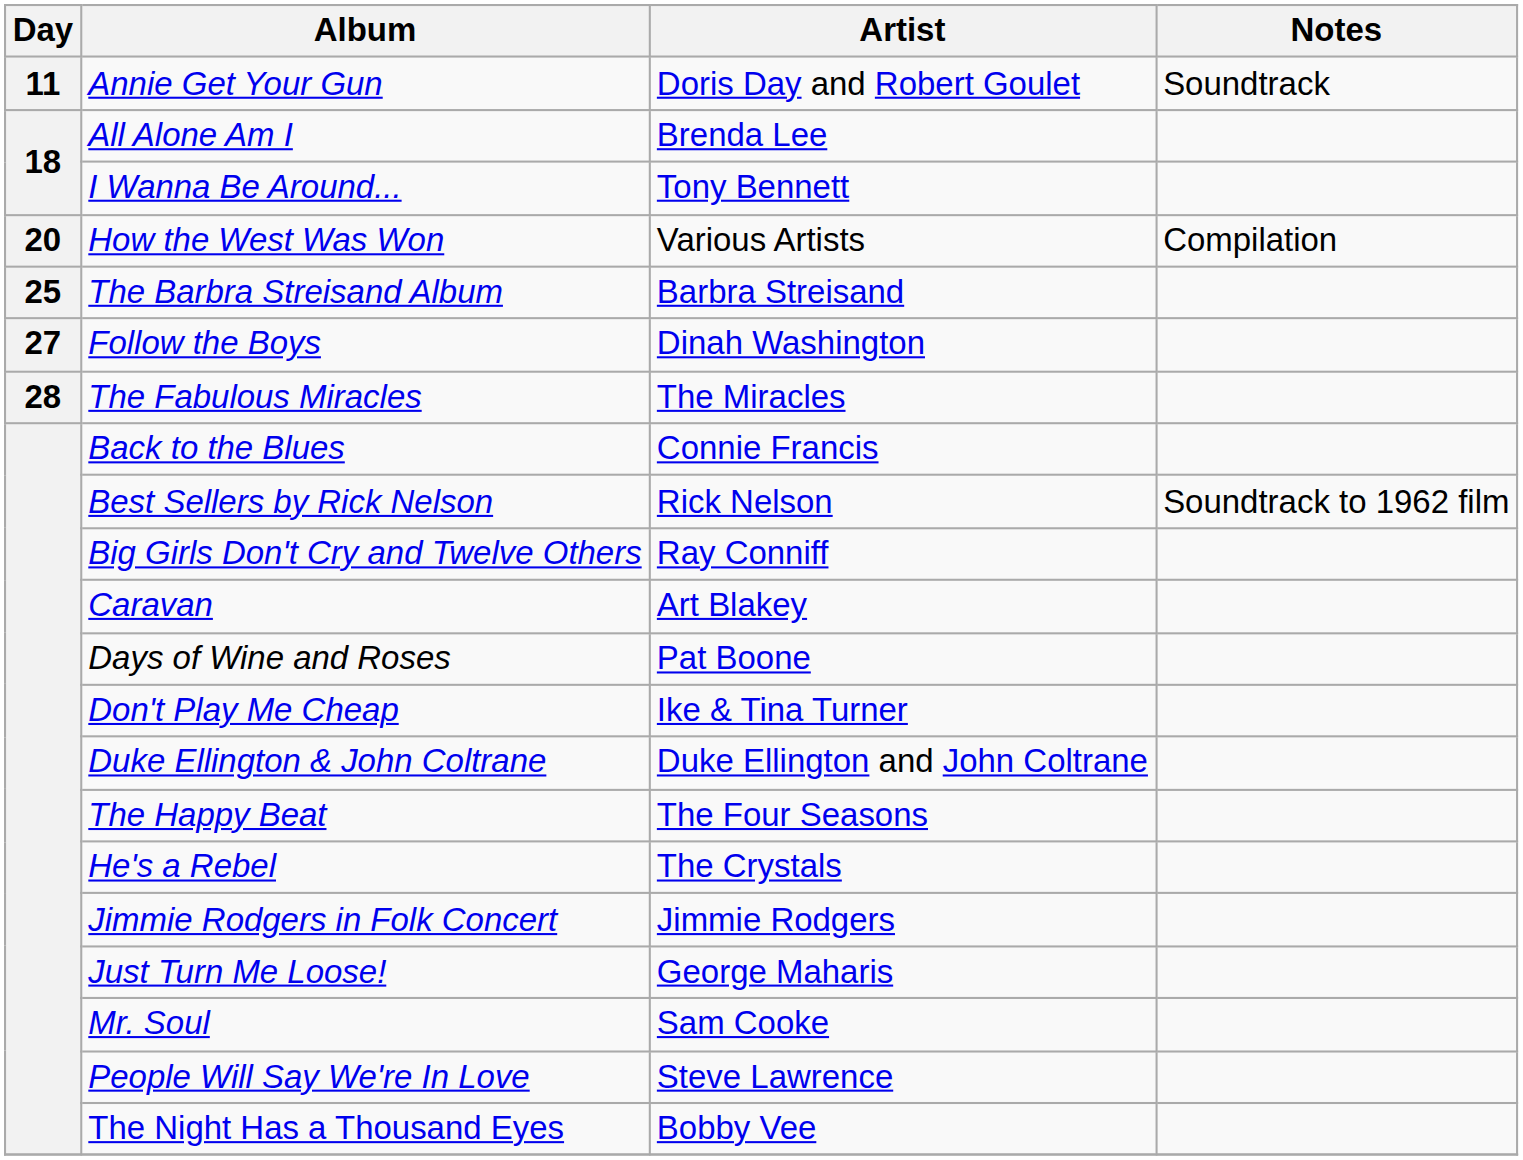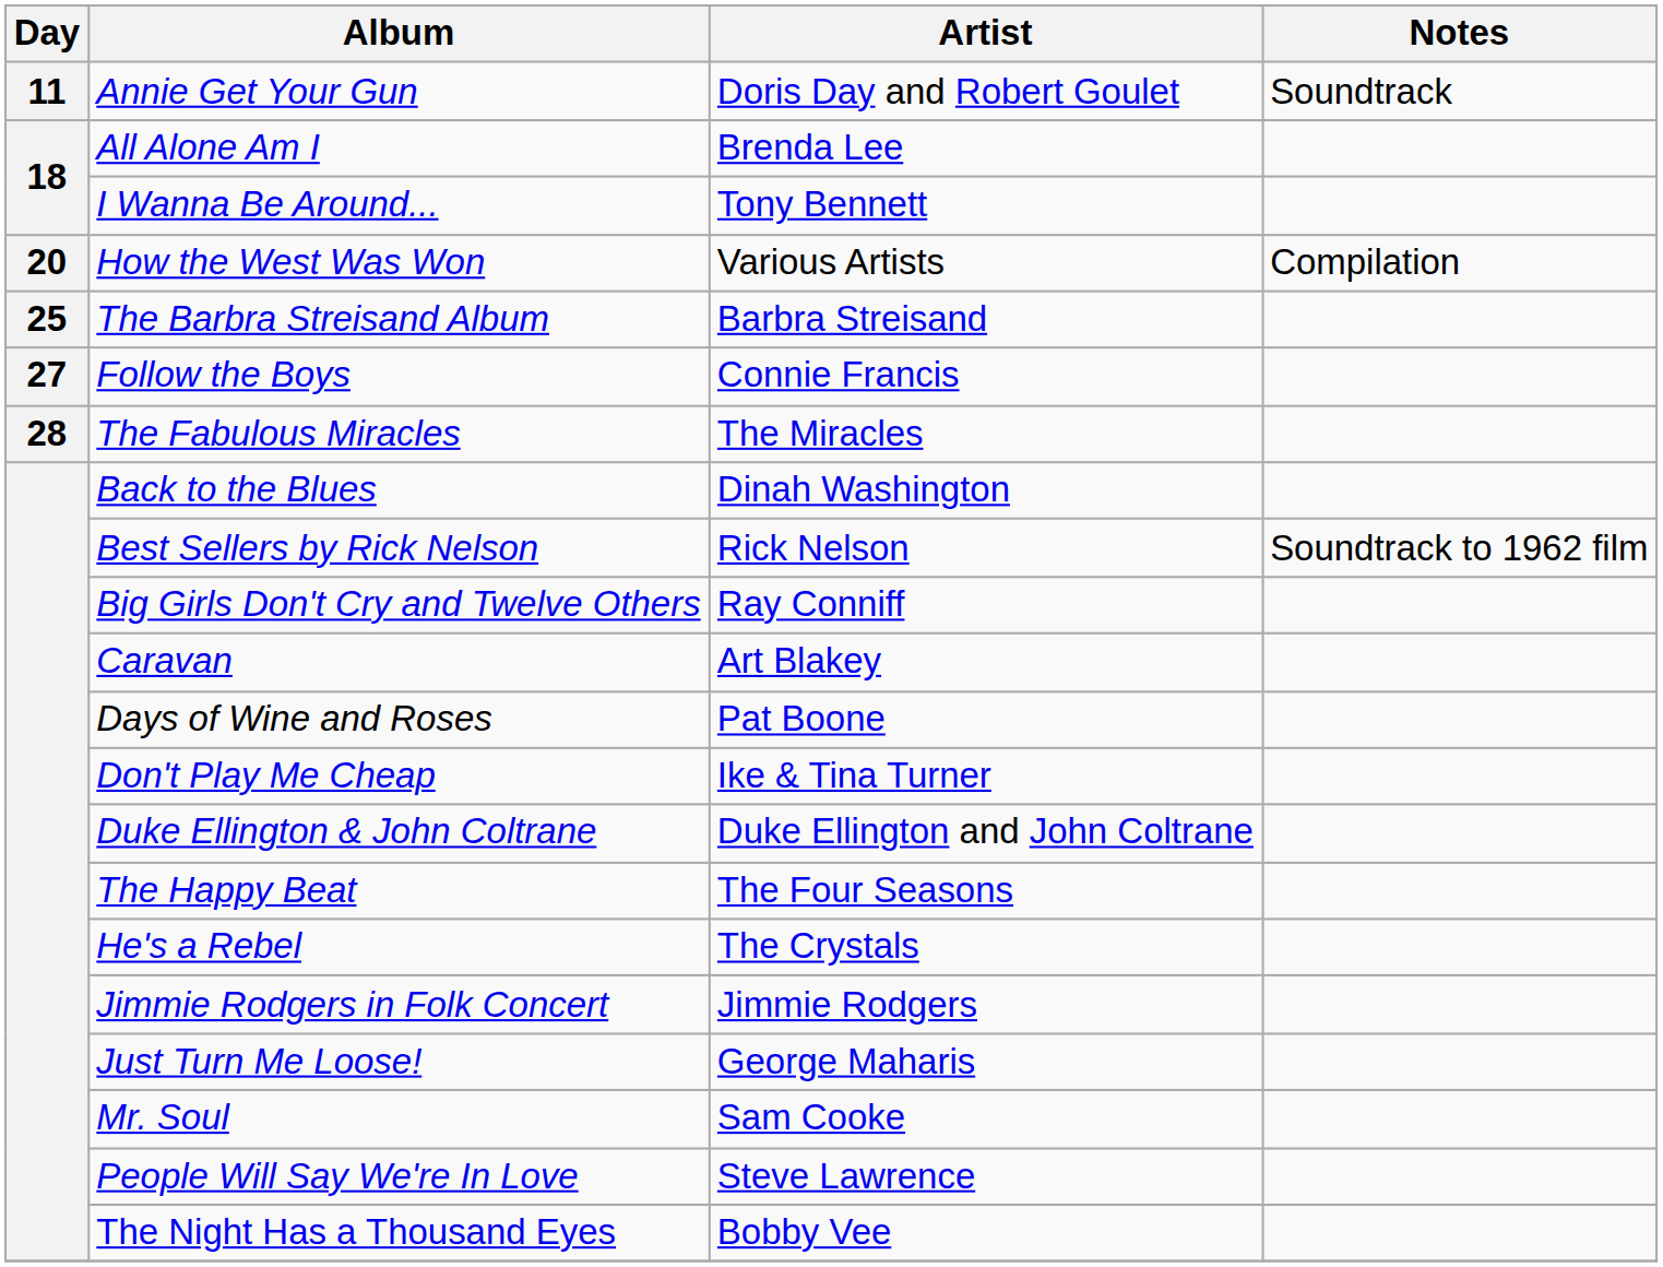 <table class="wikitable sortable">
 <tr>
 <th scope="col">Day</th>
 <th scope="col">Album</th>
 <th scope="col">Artist</th>
 <th scope="col" class="unsortable">Notes</th>
 </tr>
 <tr>
 <th scope="row">11</th>
 <td><em><a href='#'>Annie Get Your Gun</a></em></td>
 <td><a href='#'>Doris Day</a> and <a href='#'>Robert Goulet</a></td>
 <td>Soundtrack</td>
 </tr>
 <tr>
 <th scope="row" rowspan="2">18</th>
 <td><em><a href='#'>All Alone Am I</a></em></td>
 <td><a href='#'>Brenda Lee</a></td>
 <td></td>
 </tr>
 <tr>
 <td><em><a href='#'>I Wanna Be Around...</a></em></td>
 <td><a href='#'>Tony Bennett</a></td>
 <td></td>
 </tr>
 <tr>
 <th scope="row">20</th>
 <td><em><a href='#'>How the West Was Won</a></em></td>
 <td>Various Artists</td>
 <td>Compilation</td>
 </tr>
 <tr>
 <th scope="row">25</th>
 <td><em><a href='#'>The Barbra Streisand Album</a></em></td>
 <td><a href='#'>Barbra Streisand</a></td>
 <td></td>
 </tr>
 <tr>
 <th scope="row">27</th>
 <td><em><a href='#'>Follow the Boys</a></em></td>
-<td><a href='#'>Dinah Washington</a></td>
+<td><a href='#'>Connie Francis</a></td>
 <td></td>
 </tr>
 <tr>
 <th scope="row">28</th>
 <td><em><a href='#'>The Fabulous Miracles</a></em></td>
 <td><a href='#'>The Miracles</a></td>
 <td></td>
 </tr>
 <tr>
 <th rowspan="14" scope="row"></th>
 <td><em><a href='#'>Back to the Blues</a></em></td>
-<td><a href='#'>Connie Francis</a></td>
+<td><a href='#'>Dinah Washington</a></td>
 <td></td>
 </tr>
 <tr>
 <td><em><a href='#'>Best Sellers by Rick Nelson</a></em></td>
 <td><a href='#'>Rick Nelson</a></td>
 <td>Soundtrack to 1962 film</td>
 </tr>
 <tr>
 <td><em><a href='#'>Big Girls Don't Cry and Twelve Others</a></em></td>
 <td><a href='#'>Ray Conniff</a></td>
 <td></td>
 </tr>
 <tr>
 <td><em><a href='#'>Caravan</a></em></td>
 <td><a href='#'>Art Blakey</a></td>
 <td></td>
 </tr>
 <tr>
 <td><em>Days of Wine and Roses</em></td>
 <td><a href='#'>Pat Boone</a></td>
 <td></td>
 </tr>
 <tr>
 <td><em><a href='#'>Don't Play Me Cheap</a></em></td>
 <td><a href='#'>Ike & Tina Turner</a></td>
 <td></td>
 </tr>
 <tr>
 <td><em><a href='#'>Duke Ellington & John Coltrane</a></em></td>
 <td><a href='#'>Duke Ellington</a> and <a href='#'>John Coltrane</a></td>
 <td></td>
 </tr>
 <tr>
 <td><em><a href='#'>The Happy Beat</a></em></td>
 <td><a href='#'>The Four Seasons</a></td>
 <td></td>
 </tr>
 <tr>
 <td><em><a href='#'>He's a Rebel</a></em></td>
 <td><a href='#'>The Crystals</a></td>
 <td></td>
 </tr>
 <tr>
 <td><em><a href='#'>Jimmie Rodgers in Folk Concert</a></em></td>
 <td><a href='#'>Jimmie Rodgers</a></td>
 <td></td>
 </tr>
 <tr>
 <td><em><a href='#'>Just Turn Me Loose!</a></em></td>
 <td><a href='#'>George Maharis</a></td>
 <td></td>
 </tr>
 <tr>
 <td><em><a href='#'>Mr. Soul</a></em></td>
 <td><a href='#'>Sam Cooke</a></td>
 <td></td>
 </tr>
 <tr>
 <td><em><a href='#'>People Will Say We're In Love</a></em></td>
 <td><a href='#'>Steve Lawrence</a></td>
 <td></td>
 </tr>
 <tr>
 <td><a href='#'>The Night Has a Thousand Eyes</a></td>
 <td><a href='#'>Bobby Vee</a></td>
 <td></td>
 </tr>
 <tr>
 </tr>
 </table>
